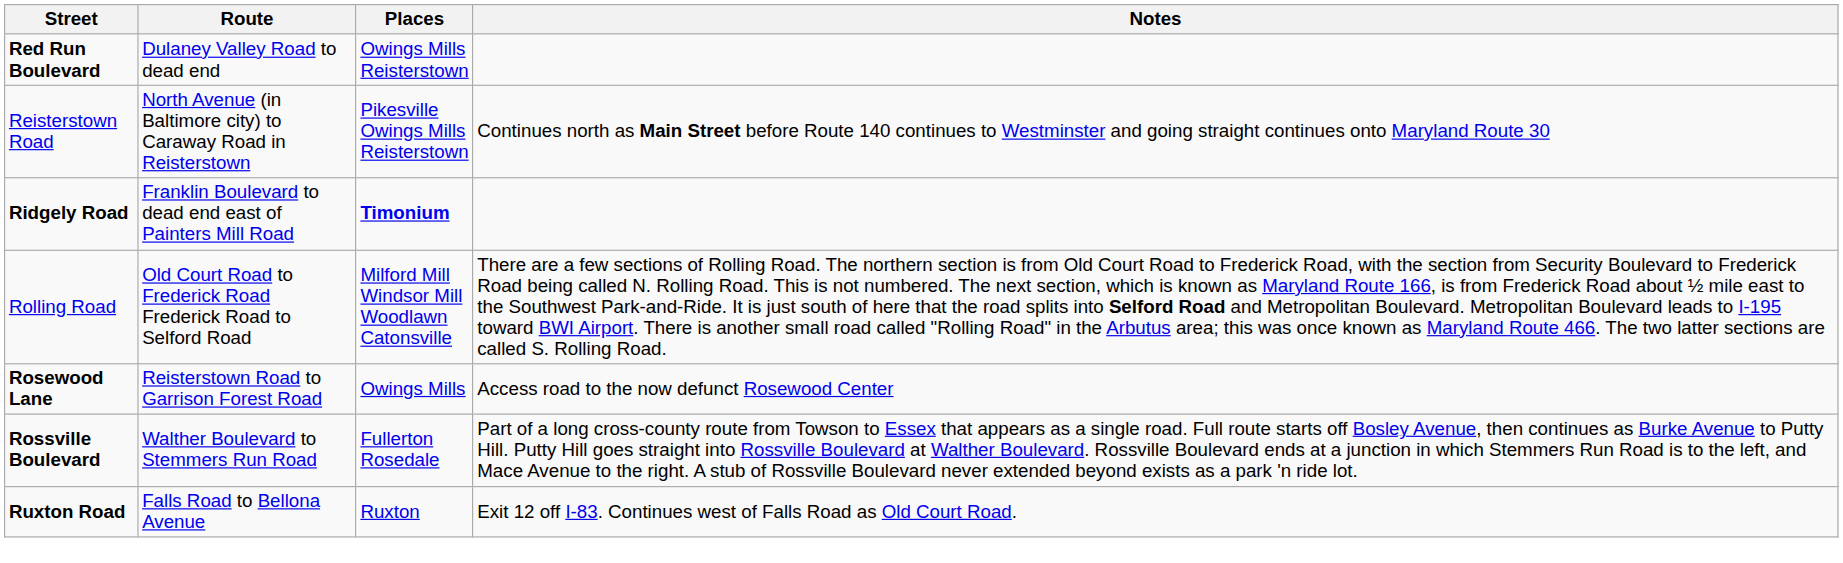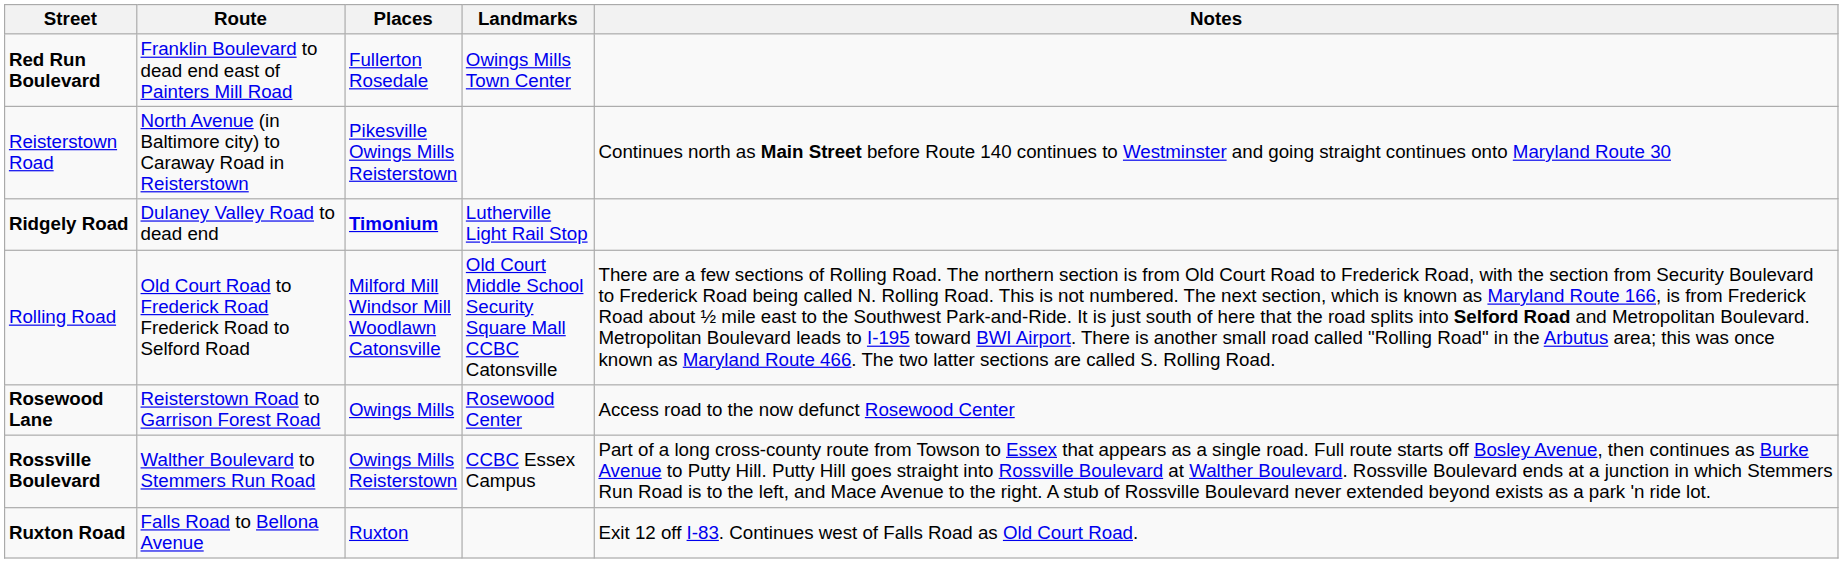 <table class="wikitable">
 <tr>
 <th>Street</th>
 <th>Route</th>
 <th>Places</th>
+<th>Landmarks</th>
 <th>Notes</th>
 </tr>
 <tr>
 <td><strong>Red Run Boulevard</strong></td>
-<td><a href='#'>Dulaney Valley Road</a> to dead end</td>
-<td><a href='#'>Owings Mills</a><br><a href='#'>Reisterstown</a></td>
+<td><a href='#'>Franklin Boulevard</a> to dead end east of <a href='#'>Painters Mill Road</a></td>
+<td><a href='#'>Fullerton</a><br><a href='#'>Rosedale</a></td>
+<td><a href='#'>Owings Mills Town Center</a></td>
 <td></td>
 </tr>
 <tr>
 <td><a href='#'>Reisterstown Road</a></td>
 <td><a href='#'>North Avenue</a> (in Baltimore city) to Caraway Road in <a href='#'>Reisterstown</a></td>
 <td><a href='#'>Pikesville</a><br><a href='#'>Owings Mills</a><br><a href='#'>Reisterstown</a></td>
+<td></td>
 <td>Continues north as <strong>Main Street</strong> before Route 140 continues to <a href='#'>Westminster</a> and going straight continues onto <a href='#'>Maryland Route 30</a></td>
 </tr>
 <tr>
 <td><strong>Ridgely Road</strong></td>
-<td><a href='#'>Franklin Boulevard</a> to dead end east of <a href='#'>Painters Mill Road</a></td>
+<td><a href='#'>Dulaney Valley Road</a> to dead end</td>
 <td><strong><a href='#'>Timonium</a></strong></td>
+<td><a href='#'>Lutherville Light Rail Stop</a></td>
 <td></td>
 </tr>
 <tr>
 <td><a href='#'>Rolling Road</a></td>
 <td><a href='#'>Old Court Road</a> to <a href='#'>Frederick Road</a><br>Frederick Road to Selford Road</td>
 <td><a href='#'>Milford Mill</a><br><a href='#'>Windsor Mill</a><br><a href='#'>Woodlawn</a><br><a href='#'>Catonsville</a></td>
+<td><a href='#'>Old Court Middle School</a><br><a href='#'>Security Square Mall</a><br><a href='#'>CCBC</a> Catonsville</td>
 <td>There are a few sections of Rolling Road. The northern section is from Old Court Road to Frederick Road, with the section from Security Boulevard to Frederick Road being called N. Rolling Road. This is not numbered. The next section, which is known as <a href='#'>Maryland Route 166</a>, is from Frederick Road about ½ mile east to the Southwest Park-and-Ride. It is just south of here that the road splits into <strong>Selford Road</strong> and Metropolitan Boulevard. Metropolitan Boulevard leads to <a href='#'>I-195</a> toward <a href='#'>BWI Airport</a>. There is another small road called "Rolling Road" in the <a href='#'>Arbutus</a> area; this was once known as <a href='#'>Maryland Route 466</a>. The two latter sections are called S. Rolling Road.</td>
 </tr>
 <tr>
 <td><strong>Rosewood Lane</strong></td>
 <td><a href='#'>Reisterstown Road</a> to <a href='#'>Garrison Forest Road</a></td>
 <td><a href='#'>Owings Mills</a></td>
+<td><a href='#'>Rosewood Center</a></td>
 <td>Access road to the now defunct <a href='#'>Rosewood Center</a></td>
 </tr>
 <tr>
 <td><strong>Rossville Boulevard</strong></td>
 <td><a href='#'>Walther Boulevard</a> to <a href='#'>Stemmers Run Road</a></td>
-<td><a href='#'>Fullerton</a><br><a href='#'>Rosedale</a></td>
+<td><a href='#'>Owings Mills</a><br><a href='#'>Reisterstown</a></td>
+<td><a href='#'>CCBC</a> Essex Campus</td>
 <td>Part of a long cross-county route from Towson to <a href='#'>Essex</a> that appears as a single road. Full route starts off <a href='#'>Bosley Avenue</a>, then continues as <a href='#'>Burke Avenue</a> to Putty Hill. Putty Hill goes straight into <a href='#'>Rossville Boulevard</a> at <a href='#'>Walther Boulevard</a>. Rossville Boulevard ends at a junction in which Stemmers Run Road is to the left, and Mace Avenue to the right. A stub of Rossville Boulevard never extended beyond exists as a park 'n ride lot.</td>
 </tr>
 <tr>
 <td><strong>Ruxton Road</strong></td>
 <td><a href='#'>Falls Road</a> to <a href='#'>Bellona Avenue</a></td>
 <td><a href='#'>Ruxton</a></td>
+<td></td>
 <td>Exit 12 off <a href='#'>I-83</a>. Continues west of Falls Road as <a href='#'>Old Court Road</a>.</td>
 </tr>
 </table>
